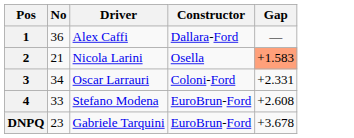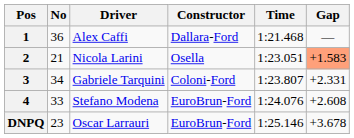 <table class="wikitable sortable" style="font-size: 95%;">
 <tr>
 <th>Pos</th>
 <th>No</th>
 <th>Driver</th>
 <th>Constructor</th>
+<th>Time</th>
 <th>Gap</th>
 </tr>
 <tr>
 <th>1</th>
 <td>36</td>
 <td> <a href='#'>Alex Caffi</a></td>
 <td><a href='#'>Dallara</a>-<a href='#'>Ford</a></td>
+<td>1:21.468</td>
 <td align="center">—</td>
 </tr>
 <tr>
 <th>2</th>
 <td>21</td>
 <td> <a href='#'>Nicola Larini</a></td>
 <td><a href='#'>Osella</a></td>
+<td>1:23.051</td>
 <td style="background: lightsalmon;">+1.583</td>
 </tr>
 <tr>
 <th>3</th>
 <td>34</td>
-<td> <a href='#'>Oscar Larrauri</a></td>
+<td> <a href='#'>Gabriele Tarquini</a></td>
 <td><a href='#'>Coloni</a>-<a href='#'>Ford</a></td>
+<td>1:23.807</td>
 <td>+2.331</td>
 </tr>
 <tr>
 <th>4</th>
 <td>33</td>
 <td> <a href='#'>Stefano Modena</a></td>
 <td><a href='#'>EuroBrun</a>-<a href='#'>Ford</a></td>
+<td>1:24.076</td>
 <td>+2.608</td>
 </tr>
 <tr>
 <th>DNPQ</th>
 <td>23</td>
-<td> <a href='#'>Gabriele Tarquini</a></td>
+<td> <a href='#'>Oscar Larrauri</a></td>
 <td><a href='#'>EuroBrun</a>-<a href='#'>Ford</a></td>
+<td>1:25.146</td>
 <td>+3.678</td>
 </tr>
 </table>
